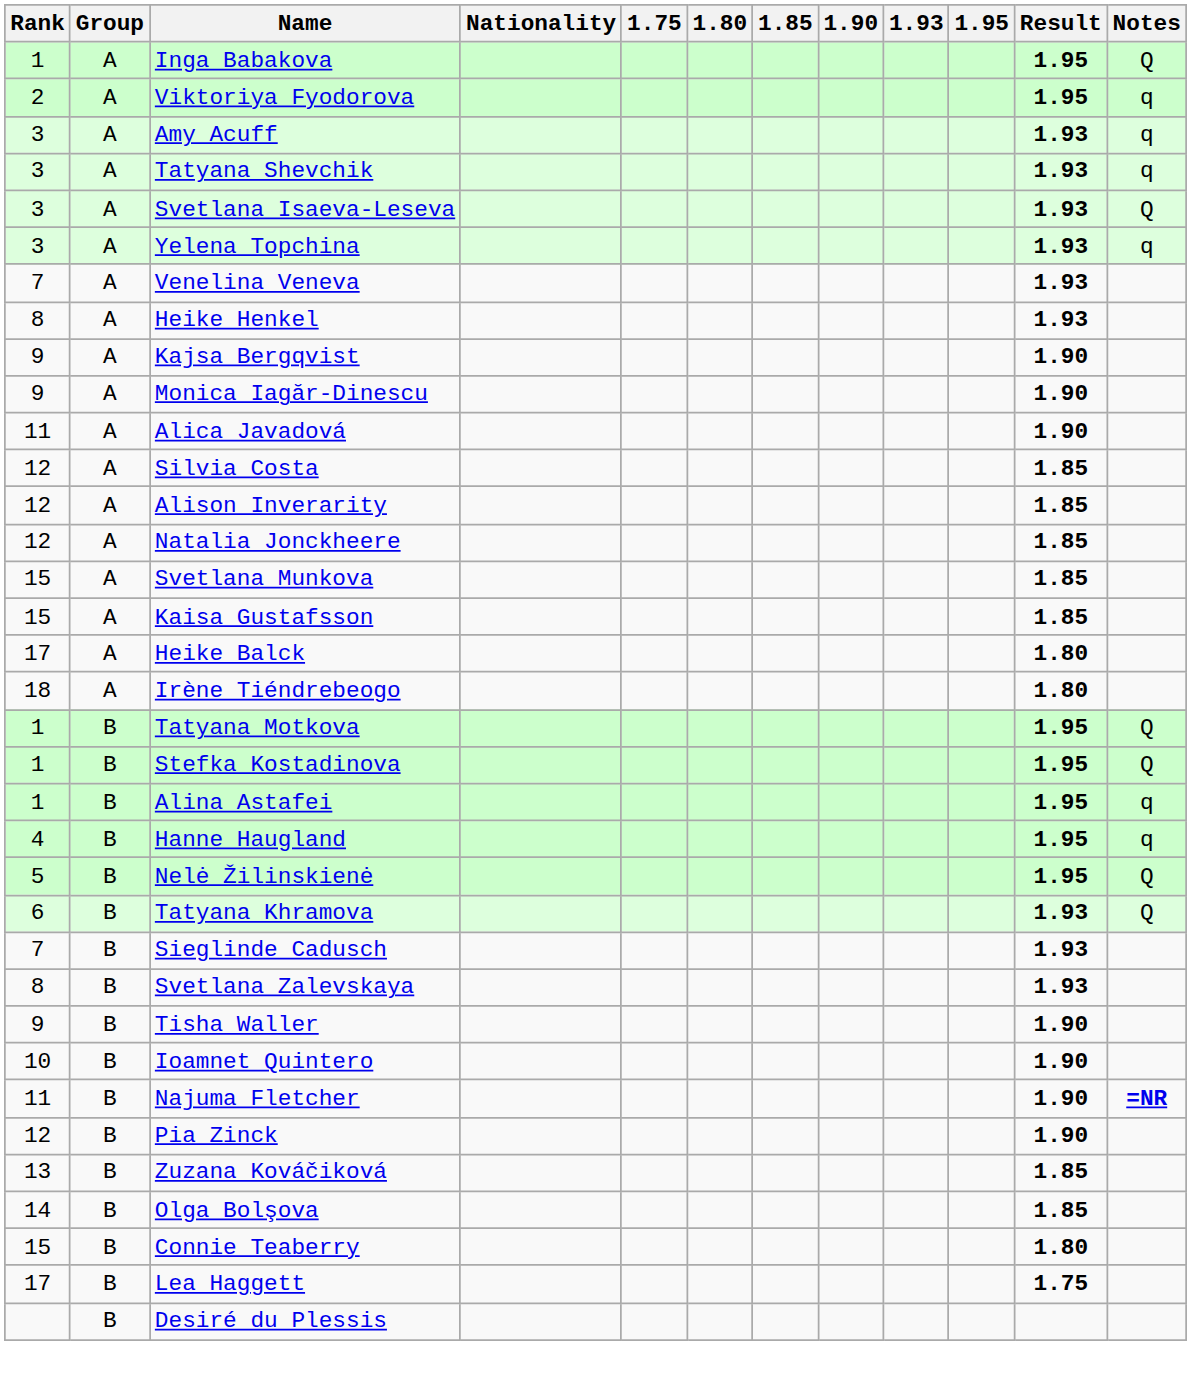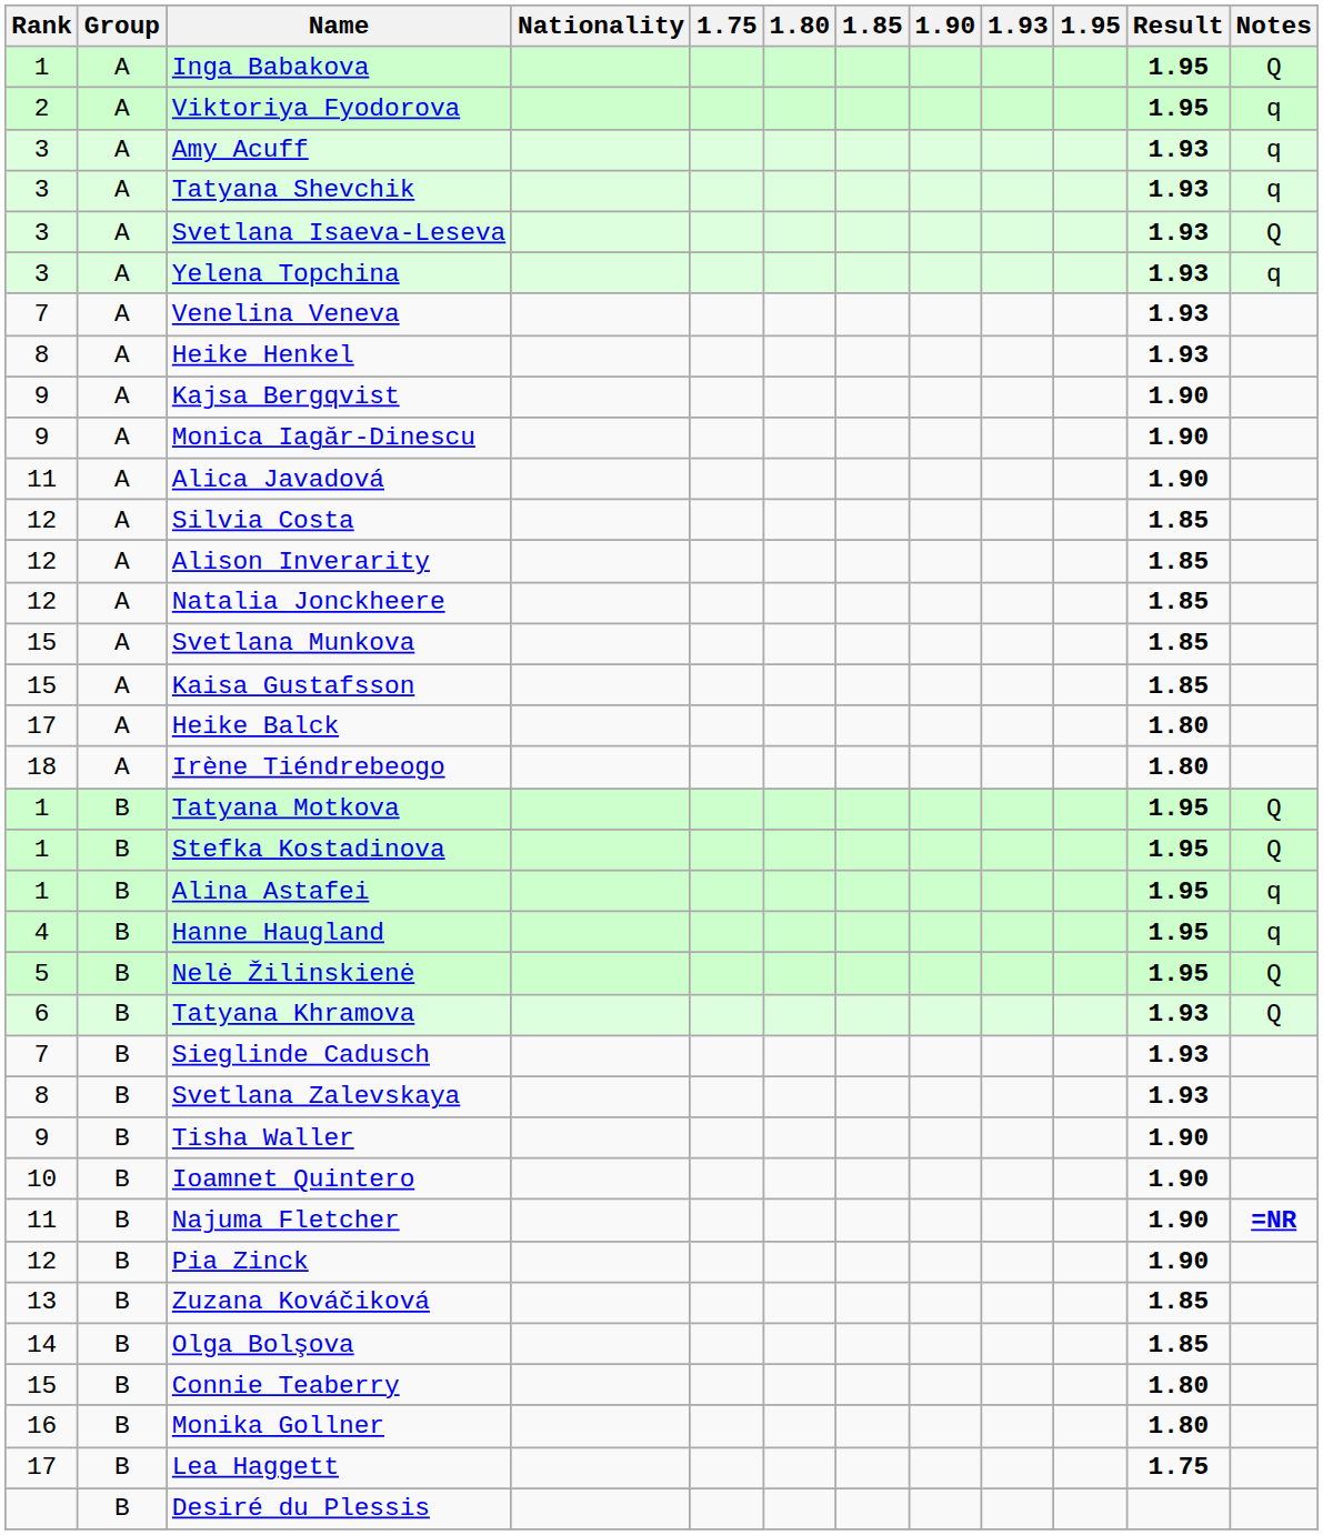 <table class="wikitable sortable" style="text-align:center">
 <tr>
 <th>Rank</th>
 <th>Group</th>
 <th>Name</th>
 <th>Nationality</th>
 <th>1.75</th>
 <th>1.80</th>
 <th>1.85</th>
 <th>1.90</th>
 <th>1.93</th>
 <th>1.95</th>
 <th>Result</th>
 <th>Notes</th>
 </tr>
 <tr bgcolor=ccffcc>
 <td>1</td>
 <td>A</td>
 <td align=left><a href='#'>Inga Babakova</a></td>
 <td align=left></td>
 <td></td>
 <td></td>
 <td></td>
 <td></td>
 <td></td>
 <td></td>
 <td><strong>1.95</strong></td>
 <td>Q</td>
 </tr>
 <tr bgcolor=ccffcc>
 <td>2</td>
 <td>A</td>
 <td align=left><a href='#'>Viktoriya Fyodorova</a></td>
 <td align=left></td>
 <td></td>
 <td></td>
 <td></td>
 <td></td>
 <td></td>
 <td></td>
 <td><strong>1.95</strong></td>
 <td>q</td>
 </tr>
 <tr bgcolor=ddffdd>
 <td>3</td>
 <td>A</td>
 <td align=left><a href='#'>Amy Acuff</a></td>
 <td align=left></td>
 <td></td>
 <td></td>
 <td></td>
 <td></td>
 <td></td>
 <td></td>
 <td><strong>1.93</strong></td>
 <td>q</td>
 </tr>
 <tr bgcolor=ddffdd>
 <td>3</td>
 <td>A</td>
 <td align=left><a href='#'>Tatyana Shevchik</a></td>
 <td align=left></td>
 <td></td>
 <td></td>
 <td></td>
 <td></td>
 <td></td>
 <td></td>
 <td><strong>1.93</strong></td>
 <td>q</td>
 </tr>
 <tr bgcolor=ddffdd>
 <td>3</td>
 <td>A</td>
 <td align=left><a href='#'>Svetlana Isaeva-Leseva</a></td>
 <td align=left></td>
 <td></td>
 <td></td>
 <td></td>
 <td></td>
 <td></td>
 <td></td>
 <td><strong>1.93</strong></td>
 <td>Q</td>
 </tr>
 <tr bgcolor=ddffdd>
 <td>3</td>
 <td>A</td>
 <td align=left><a href='#'>Yelena Topchina</a></td>
 <td align=left></td>
 <td></td>
 <td></td>
 <td></td>
 <td></td>
 <td></td>
 <td></td>
 <td><strong>1.93</strong></td>
 <td>q</td>
 </tr>
 <tr>
 <td>7</td>
 <td>A</td>
 <td align=left><a href='#'>Venelina Veneva</a></td>
 <td align=left></td>
 <td></td>
 <td></td>
 <td></td>
 <td></td>
 <td></td>
 <td></td>
 <td><strong>1.93</strong></td>
 <td></td>
 </tr>
 <tr>
 <td>8</td>
 <td>A</td>
 <td align=left><a href='#'>Heike Henkel</a></td>
 <td align=left></td>
 <td></td>
 <td></td>
 <td></td>
 <td></td>
 <td></td>
 <td></td>
 <td><strong>1.93</strong></td>
 <td></td>
 </tr>
 <tr>
 <td>9</td>
 <td>A</td>
 <td align=left><a href='#'>Kajsa Bergqvist</a></td>
 <td align=left></td>
 <td></td>
 <td></td>
 <td></td>
 <td></td>
 <td></td>
 <td></td>
 <td><strong>1.90</strong></td>
 <td></td>
 </tr>
 <tr>
 <td>9</td>
 <td>A</td>
 <td align=left><a href='#'>Monica Iagăr-Dinescu</a></td>
 <td align=left></td>
 <td></td>
 <td></td>
 <td></td>
 <td></td>
 <td></td>
 <td></td>
 <td><strong>1.90</strong></td>
 <td></td>
 </tr>
 <tr>
 <td>11</td>
 <td>A</td>
 <td align=left><a href='#'>Alica Javadová</a></td>
 <td align=left></td>
 <td></td>
 <td></td>
 <td></td>
 <td></td>
 <td></td>
 <td></td>
 <td><strong>1.90</strong></td>
 <td></td>
 </tr>
 <tr>
 <td>12</td>
 <td>A</td>
 <td align=left><a href='#'>Silvia Costa</a></td>
 <td align=left></td>
 <td></td>
 <td></td>
 <td></td>
 <td></td>
 <td></td>
 <td></td>
 <td><strong>1.85</strong></td>
 <td></td>
 </tr>
 <tr>
 <td>12</td>
 <td>A</td>
 <td align=left><a href='#'>Alison Inverarity</a></td>
 <td align=left></td>
 <td></td>
 <td></td>
 <td></td>
 <td></td>
 <td></td>
 <td></td>
 <td><strong>1.85</strong></td>
 <td></td>
 </tr>
 <tr>
 <td>12</td>
 <td>A</td>
 <td align=left><a href='#'>Natalia Jonckheere</a></td>
 <td align=left></td>
 <td></td>
 <td></td>
 <td></td>
 <td></td>
 <td></td>
 <td></td>
 <td><strong>1.85</strong></td>
 <td></td>
 </tr>
 <tr>
 <td>15</td>
 <td>A</td>
 <td align=left><a href='#'>Svetlana Munkova</a></td>
 <td align=left></td>
 <td></td>
 <td></td>
 <td></td>
 <td></td>
 <td></td>
 <td></td>
 <td><strong>1.85</strong></td>
 <td></td>
 </tr>
 <tr>
 <td>15</td>
 <td>A</td>
 <td align=left><a href='#'>Kaisa Gustafsson</a></td>
 <td align=left></td>
 <td></td>
 <td></td>
 <td></td>
 <td></td>
 <td></td>
 <td></td>
 <td><strong>1.85</strong></td>
 <td></td>
 </tr>
 <tr>
 <td>17</td>
 <td>A</td>
 <td align=left><a href='#'>Heike Balck</a></td>
 <td align=left></td>
 <td></td>
 <td></td>
 <td></td>
 <td></td>
 <td></td>
 <td></td>
 <td><strong>1.80</strong></td>
 <td></td>
 </tr>
 <tr>
 <td>18</td>
 <td>A</td>
 <td align=left><a href='#'>Irène Tiéndrebeogo</a></td>
 <td align=left></td>
 <td></td>
 <td></td>
 <td></td>
 <td></td>
 <td></td>
 <td></td>
 <td><strong>1.80</strong></td>
 <td></td>
 </tr>
 <tr bgcolor=ccffcc>
 <td>1</td>
 <td>B</td>
 <td align=left><a href='#'>Tatyana Motkova</a></td>
 <td align=left></td>
 <td></td>
 <td></td>
 <td></td>
 <td></td>
 <td></td>
 <td></td>
 <td><strong>1.95</strong></td>
 <td>Q</td>
 </tr>
 <tr bgcolor=ccffcc>
 <td>1</td>
 <td>B</td>
 <td align=left><a href='#'>Stefka Kostadinova</a></td>
 <td align=left></td>
 <td></td>
 <td></td>
 <td></td>
 <td></td>
 <td></td>
 <td></td>
 <td><strong>1.95</strong></td>
 <td>Q</td>
 </tr>
 <tr bgcolor=ccffcc>
 <td>1</td>
 <td>B</td>
 <td align=left><a href='#'>Alina Astafei</a></td>
 <td align=left></td>
 <td></td>
 <td></td>
 <td></td>
 <td></td>
 <td></td>
 <td></td>
 <td><strong>1.95</strong></td>
 <td>q</td>
 </tr>
 <tr bgcolor=ccffcc>
 <td>4</td>
 <td>B</td>
 <td align=left><a href='#'>Hanne Haugland</a></td>
 <td align=left></td>
 <td></td>
 <td></td>
 <td></td>
 <td></td>
 <td></td>
 <td></td>
 <td><strong>1.95</strong></td>
 <td>q</td>
 </tr>
 <tr bgcolor=ccffcc>
 <td>5</td>
 <td>B</td>
 <td align=left><a href='#'>Nelė Žilinskienė</a></td>
 <td align=left></td>
 <td></td>
 <td></td>
 <td></td>
 <td></td>
 <td></td>
 <td></td>
 <td><strong>1.95</strong></td>
 <td>Q</td>
 </tr>
 <tr bgcolor=ddffdd>
 <td>6</td>
 <td>B</td>
 <td align=left><a href='#'>Tatyana Khramova</a></td>
 <td align=left></td>
 <td></td>
 <td></td>
 <td></td>
 <td></td>
 <td></td>
 <td></td>
 <td><strong>1.93</strong></td>
 <td>Q</td>
 </tr>
 <tr>
 <td>7</td>
 <td>B</td>
 <td align=left><a href='#'>Sieglinde Cadusch</a></td>
 <td align=left></td>
 <td></td>
 <td></td>
 <td></td>
 <td></td>
 <td></td>
 <td></td>
 <td><strong>1.93</strong></td>
 <td></td>
 </tr>
 <tr>
 <td>8</td>
 <td>B</td>
 <td align=left><a href='#'>Svetlana Zalevskaya</a></td>
 <td align=left></td>
 <td></td>
 <td></td>
 <td></td>
 <td></td>
 <td></td>
 <td></td>
 <td><strong>1.93</strong></td>
 <td></td>
 </tr>
 <tr>
 <td>9</td>
 <td>B</td>
 <td align=left><a href='#'>Tisha Waller</a></td>
 <td align=left></td>
 <td></td>
 <td></td>
 <td></td>
 <td></td>
 <td></td>
 <td></td>
 <td><strong>1.90</strong></td>
 <td></td>
 </tr>
 <tr>
 <td>10</td>
 <td>B</td>
 <td align=left><a href='#'>Ioamnet Quintero</a></td>
 <td align=left></td>
 <td></td>
 <td></td>
 <td></td>
 <td></td>
 <td></td>
 <td></td>
 <td><strong>1.90</strong></td>
 <td></td>
 </tr>
 <tr>
 <td>11</td>
 <td>B</td>
 <td align=left><a href='#'>Najuma Fletcher</a></td>
 <td align=left></td>
 <td></td>
 <td></td>
 <td></td>
 <td></td>
 <td></td>
 <td></td>
 <td><strong>1.90</strong></td>
 <td><strong><a href='#'>=NR</a></strong></td>
 </tr>
 <tr>
 <td>12</td>
 <td>B</td>
 <td align=left><a href='#'>Pia Zinck</a></td>
 <td align=left></td>
 <td></td>
 <td></td>
 <td></td>
 <td></td>
 <td></td>
 <td></td>
 <td><strong>1.90</strong></td>
 <td></td>
 </tr>
 <tr>
 <td>13</td>
 <td>B</td>
 <td align=left><a href='#'>Zuzana Kováčiková</a></td>
 <td align=left></td>
 <td></td>
 <td></td>
 <td></td>
 <td></td>
 <td></td>
 <td></td>
 <td><strong>1.85</strong></td>
 <td></td>
 </tr>
 <tr>
 <td>14</td>
 <td>B</td>
 <td align=left><a href='#'>Olga Bolşova</a></td>
 <td align=left></td>
 <td></td>
 <td></td>
 <td></td>
 <td></td>
 <td></td>
 <td></td>
 <td><strong>1.85</strong></td>
 <td></td>
 </tr>
 <tr>
 <td>15</td>
 <td>B</td>
 <td align=left><a href='#'>Connie Teaberry</a></td>
 <td align=left></td>
 <td></td>
 <td></td>
 <td></td>
 <td></td>
 <td></td>
 <td></td>
 <td><strong>1.80</strong></td>
 <td></td>
 </tr>
 <tr>
+<td>16</td>
+<td>B</td>
+<td align=left><a href='#'>Monika Gollner</a></td>
+<td align=left></td>
+<td></td>
+<td></td>
+<td></td>
+<td></td>
+<td></td>
+<td></td>
+<td><strong>1.80</strong></td>
+<td></td>
+</tr>
+<tr>
 <td>17</td>
 <td>B</td>
 <td align=left><a href='#'>Lea Haggett</a></td>
 <td align=left></td>
 <td></td>
 <td></td>
 <td></td>
 <td></td>
 <td></td>
 <td></td>
 <td><strong>1.75</strong></td>
 <td></td>
 </tr>
 <tr>
 <td></td>
 <td>B</td>
 <td align=left><a href='#'>Desiré du Plessis</a></td>
 <td align=left></td>
 <td></td>
 <td></td>
 <td></td>
 <td></td>
 <td></td>
 <td></td>
 <td><strong></strong></td>
 <td></td>
 </tr>
 </table>
